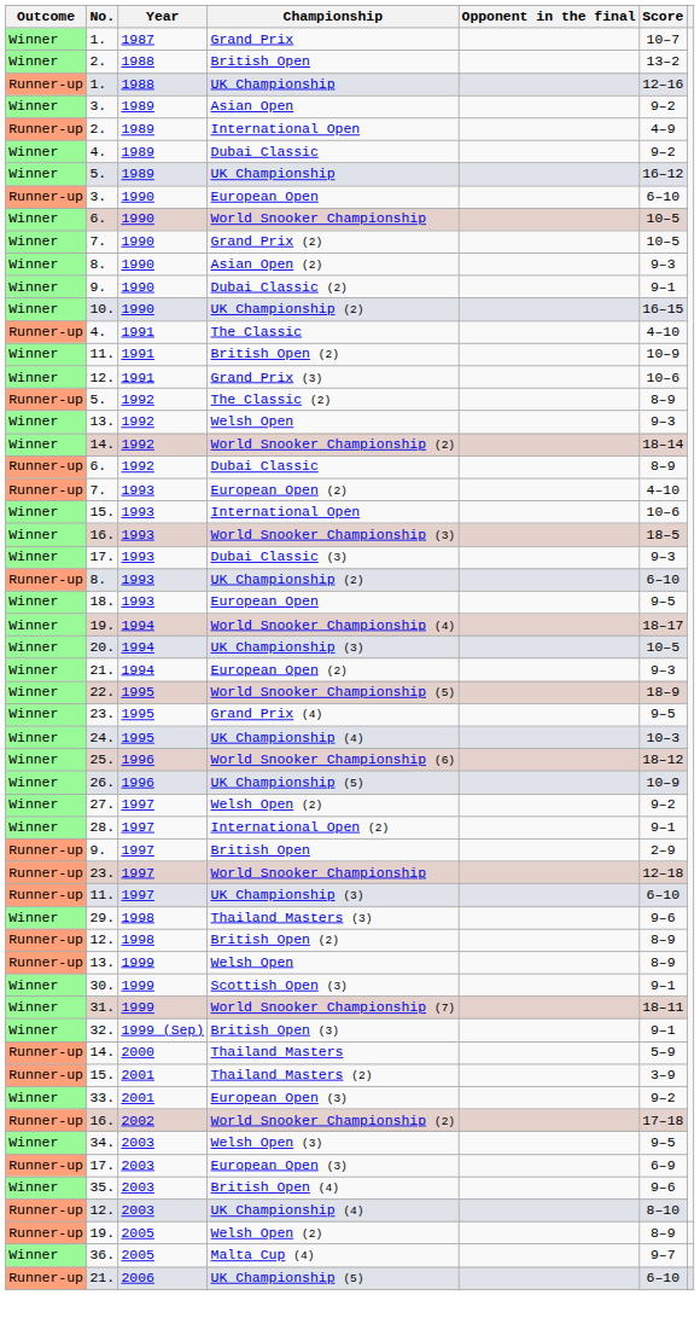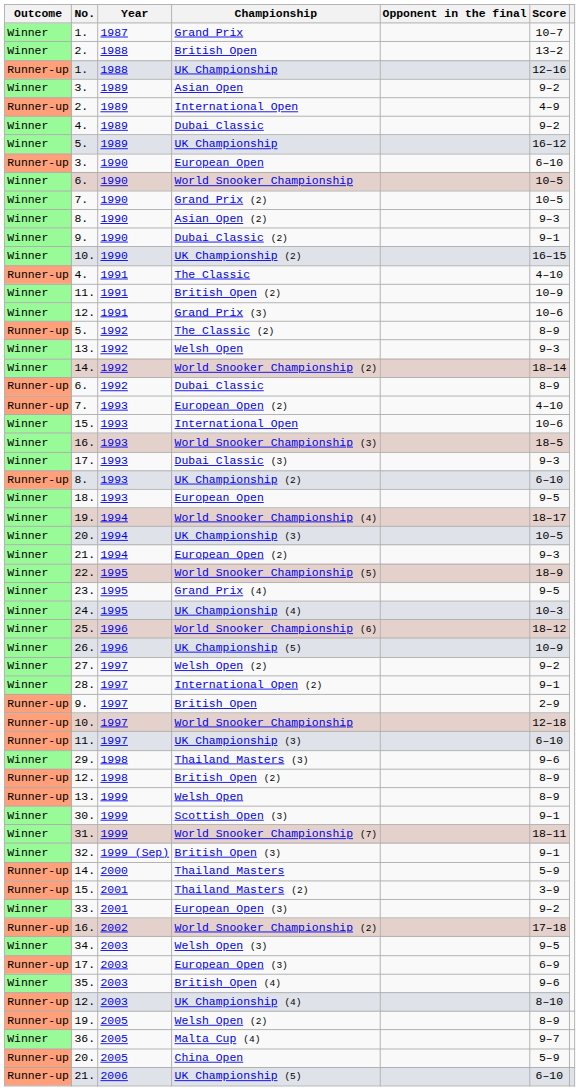 <table class="wikitable sortable">
 <tr>
 <th scope="col">Outcome</th>
 <th scope="col">No.</th>
 <th scope="col">Year</th>
 <th scope="col">Championship</th>
 <th scope="col">Opponent in the final</th>
 <th scope="col">Score</th>
 <th scope="col"></th>
 </tr>
 <tr>
 <td style="background:#98FB98">Winner</td>
 <td>1.</td>
 <td><a href='#'>1987</a></td>
 <td><a href='#'>Grand Prix</a></td>
 <td></td>
 <td align="center">10–7</td>
 <td rowspan=53  align="center"></td>
 </tr>
 <tr>
 <td style="background:#98FB98">Winner</td>
 <td>2.</td>
 <td><a href='#'>1988</a></td>
 <td><a href='#'>British Open</a></td>
 <td></td>
 <td align="center">13–2</td>
 </tr>
 <tr style="background:#dfe2e9;">
 <td style="background:#ffa07a;">Runner-up</td>
 <td>1.</td>
 <td><a href='#'>1988</a></td>
 <td><a href='#'>UK Championship</a></td>
 <td></td>
 <td align="center">12–16</td>
 </tr>
 <tr>
 <td style="background:#98FB98">Winner</td>
 <td>3.</td>
 <td><a href='#'>1989</a></td>
 <td><a href='#'>Asian Open</a></td>
 <td></td>
 <td align="center">9–2</td>
 </tr>
 <tr>
 <td style="background:#ffa07a;">Runner-up</td>
 <td>2.</td>
 <td><a href='#'>1989</a></td>
 <td><a href='#'>International Open</a></td>
 <td></td>
 <td align="center">4–9</td>
 </tr>
 <tr>
 <td style="background:#98FB98">Winner</td>
 <td>4.</td>
 <td><a href='#'>1989</a></td>
 <td><a href='#'>Dubai Classic</a></td>
 <td></td>
 <td align="center">9–2</td>
 </tr>
 <tr style="background:#dfe2e9;">
 <td style="background:#98FB98">Winner</td>
 <td>5.</td>
 <td><a href='#'>1989</a></td>
 <td><a href='#'>UK Championship</a></td>
 <td></td>
 <td align="center">16–12</td>
 </tr>
 <tr>
 <td style="background:#ffa07a;">Runner-up</td>
 <td>3.</td>
 <td><a href='#'>1990</a></td>
 <td><a href='#'>European Open</a></td>
 <td></td>
 <td align="center">6–10</td>
 </tr>
 <tr style="background:#e5d1cb;">
 <td style="background:#98FB98">Winner</td>
 <td>6.</td>
 <td><a href='#'>1990</a></td>
 <td><a href='#'>World Snooker Championship</a></td>
 <td></td>
 <td align="center">10–5</td>
 </tr>
 <tr>
 <td style="background:#98FB98">Winner</td>
 <td>7.</td>
 <td><a href='#'>1990</a></td>
 <td><a href='#'>Grand Prix</a> <small>(2)</small></td>
 <td></td>
 <td align="center">10–5</td>
 </tr>
 <tr>
 <td style="background:#98FB98">Winner</td>
 <td>8.</td>
 <td><a href='#'>1990</a></td>
 <td><a href='#'>Asian Open</a> <small>(2)</small></td>
 <td></td>
 <td align="center">9–3</td>
 </tr>
 <tr>
 <td style="background:#98FB98">Winner</td>
 <td>9.</td>
 <td><a href='#'>1990</a></td>
 <td><a href='#'>Dubai Classic</a> <small>(2)</small></td>
 <td></td>
 <td align="center">9–1</td>
 </tr>
 <tr style="background:#dfe2e9;">
 <td style="background:#98FB98">Winner</td>
 <td>10.</td>
 <td><a href='#'>1990</a></td>
 <td><a href='#'>UK Championship</a> <small>(2)</small></td>
 <td></td>
 <td align="center">16–15</td>
 </tr>
 <tr>
 <td style="background:#ffa07a;">Runner-up</td>
 <td>4.</td>
 <td><a href='#'>1991</a></td>
 <td><a href='#'>The Classic</a></td>
 <td></td>
 <td align="center">4–10</td>
 </tr>
 <tr>
 <td style="background:#98FB98">Winner</td>
 <td>11.</td>
 <td><a href='#'>1991</a></td>
 <td><a href='#'>British Open</a> <small>(2)</small></td>
 <td></td>
 <td align="center">10–9</td>
 </tr>
 <tr>
 <td style="background:#98FB98">Winner</td>
 <td>12.</td>
 <td><a href='#'>1991</a></td>
 <td><a href='#'>Grand Prix</a> <small>(3)</small></td>
 <td></td>
 <td align="center">10–6</td>
 </tr>
 <tr>
 <td style="background:#ffa07a;">Runner-up</td>
 <td>5.</td>
 <td><a href='#'>1992</a></td>
 <td><a href='#'>The Classic</a> <small>(2)</small></td>
 <td></td>
 <td align="center">8–9</td>
 </tr>
 <tr>
 <td style="background:#98FB98">Winner</td>
 <td>13.</td>
 <td><a href='#'>1992</a></td>
 <td><a href='#'>Welsh Open</a></td>
 <td></td>
 <td align="center">9–3</td>
 </tr>
 <tr style="background:#e5d1cb;">
 <td style="background:#98FB98">Winner</td>
 <td>14.</td>
 <td><a href='#'>1992</a></td>
 <td><a href='#'>World Snooker Championship</a> <small>(2)</small></td>
 <td></td>
 <td align="center">18–14</td>
 </tr>
 <tr>
 <td style="background:#ffa07a;">Runner-up</td>
 <td>6.</td>
 <td><a href='#'>1992</a></td>
 <td><a href='#'>Dubai Classic</a></td>
 <td></td>
 <td align="center">8–9</td>
 </tr>
 <tr>
 <td style="background:#ffa07a;">Runner-up</td>
 <td>7.</td>
 <td><a href='#'>1993</a></td>
 <td><a href='#'>European Open</a> <small>(2)</small></td>
 <td></td>
 <td align="center">4–10</td>
 </tr>
 <tr>
 <td style="background:#98FB98">Winner</td>
 <td>15.</td>
 <td><a href='#'>1993</a></td>
 <td><a href='#'>International Open</a></td>
 <td></td>
 <td align="center">10–6</td>
 </tr>
 <tr style="background:#e5d1cb;">
 <td style="background:#98FB98">Winner</td>
 <td>16.</td>
 <td><a href='#'>1993</a></td>
 <td><a href='#'>World Snooker Championship</a> <small>(3)</small></td>
 <td></td>
 <td align="center">18–5</td>
 </tr>
 <tr>
 <td style="background:#98FB98">Winner</td>
 <td>17.</td>
 <td><a href='#'>1993</a></td>
 <td><a href='#'>Dubai Classic</a> <small>(3)</small></td>
 <td></td>
 <td align="center">9–3</td>
 </tr>
 <tr style="background:#dfe2e9;">
 <td style="background:#ffa07a;">Runner-up</td>
 <td>8.</td>
 <td><a href='#'>1993</a></td>
 <td><a href='#'>UK Championship</a> <small>(2)</small></td>
 <td></td>
 <td align="center">6–10</td>
 </tr>
 <tr>
 <td style="background:#98FB98">Winner</td>
 <td>18.</td>
 <td><a href='#'>1993</a></td>
 <td><a href='#'>European Open</a></td>
 <td></td>
 <td align="center">9–5</td>
 </tr>
 <tr style="background:#e5d1cb;">
 <td style="background:#98FB98">Winner</td>
 <td>19.</td>
 <td><a href='#'>1994</a></td>
 <td><a href='#'>World Snooker Championship</a> <small>(4)</small></td>
 <td></td>
 <td align="center">18–17</td>
 </tr>
 <tr style="background:#dfe2e9;">
 <td style="background:#98FB98">Winner</td>
 <td>20.</td>
 <td><a href='#'>1994</a></td>
 <td><a href='#'>UK Championship</a> <small>(3)</small></td>
 <td></td>
 <td align="center">10–5</td>
 </tr>
 <tr>
 <td style="background:#98FB98">Winner</td>
 <td>21.</td>
 <td><a href='#'>1994</a></td>
 <td><a href='#'>European Open</a> <small>(2)</small></td>
 <td></td>
 <td align="center">9–3</td>
 </tr>
 <tr style="background:#e5d1cb;">
 <td style="background:#98FB98">Winner</td>
 <td>22.</td>
 <td><a href='#'>1995</a></td>
 <td><a href='#'>World Snooker Championship</a> <small>(5)</small></td>
 <td></td>
 <td align="center">18–9</td>
 </tr>
 <tr>
 <td style="background:#98FB98">Winner</td>
 <td>23.</td>
 <td><a href='#'>1995</a></td>
 <td><a href='#'>Grand Prix</a> <small>(4)</small></td>
 <td></td>
 <td align="center">9–5</td>
 </tr>
 <tr style="background:#dfe2e9;">
 <td style="background:#98FB98">Winner</td>
 <td>24.</td>
 <td><a href='#'>1995</a></td>
 <td><a href='#'>UK Championship</a> <small>(4)</small></td>
 <td></td>
 <td align="center">10–3</td>
 </tr>
 <tr style="background:#e5d1cb;">
 <td style="background:#98FB98">Winner</td>
 <td>25.</td>
 <td><a href='#'>1996</a></td>
 <td><a href='#'>World Snooker Championship</a> <small>(6)</small></td>
 <td></td>
 <td align="center">18–12</td>
 </tr>
 <tr style="background:#dfe2e9;">
 <td style="background:#98FB98">Winner</td>
 <td>26.</td>
 <td><a href='#'>1996</a></td>
 <td><a href='#'>UK Championship</a> <small>(5)</small></td>
 <td></td>
 <td align="center">10–9</td>
 </tr>
 <tr>
 <td style="background:#98FB98">Winner</td>
 <td>27.</td>
 <td><a href='#'>1997</a></td>
 <td><a href='#'>Welsh Open</a> <small>(2)</small></td>
 <td></td>
 <td align="center">9–2</td>
 </tr>
 <tr>
 <td style="background:#98FB98">Winner</td>
 <td>28.</td>
 <td><a href='#'>1997</a></td>
 <td><a href='#'>International Open</a> <small>(2)</small></td>
 <td></td>
 <td align="center">9–1</td>
 </tr>
 <tr>
 <td style="background:#ffa07a;">Runner-up</td>
 <td>9.</td>
 <td><a href='#'>1997</a></td>
 <td><a href='#'>British Open</a></td>
 <td></td>
 <td align="center">2–9</td>
 </tr>
 <tr style="background:#e5d1cb;">
 <td style="background:#ffa07a;">Runner-up</td>
-<td>23.</td>
+<td>10.</td>
 <td><a href='#'>1997</a></td>
 <td><a href='#'>World Snooker Championship</a></td>
 <td></td>
 <td align="center">12–18</td>
 </tr>
 <tr style="background:#dfe2e9;">
 <td style="background:#ffa07a;">Runner-up</td>
 <td>11.</td>
 <td><a href='#'>1997</a></td>
 <td><a href='#'>UK Championship</a> <small>(3)</small></td>
 <td></td>
 <td align="center">6–10</td>
 </tr>
 <tr>
 <td style="background:#98FB98">Winner</td>
 <td>29.</td>
 <td><a href='#'>1998</a></td>
 <td><a href='#'>Thailand Masters</a> <small>(3)</small></td>
 <td></td>
 <td align="center">9–6</td>
 </tr>
 <tr>
 <td style="background:#ffa07a;">Runner-up</td>
 <td>12.</td>
 <td><a href='#'>1998</a></td>
 <td><a href='#'>British Open</a> <small>(2)</small></td>
 <td></td>
 <td align="center">8–9</td>
 </tr>
 <tr>
 <td style="background:#ffa07a;">Runner-up</td>
 <td>13.</td>
 <td><a href='#'>1999</a></td>
 <td><a href='#'>Welsh Open</a></td>
 <td></td>
 <td align="center">8–9</td>
 </tr>
 <tr>
 <td style="background:#98FB98">Winner</td>
 <td>30.</td>
 <td><a href='#'>1999</a></td>
 <td><a href='#'>Scottish Open</a> <small>(3)</small></td>
 <td></td>
 <td align="center">9–1</td>
 </tr>
 <tr style="background:#e5d1cb;">
 <td style="background:#98FB98">Winner</td>
 <td>31.</td>
 <td><a href='#'>1999</a></td>
 <td><a href='#'>World Snooker Championship</a> <small>(7)</small></td>
 <td></td>
 <td align="center">18–11</td>
 </tr>
 <tr>
 <td style="background:#98FB98">Winner</td>
 <td>32.</td>
 <td><a href='#'>1999 (Sep)</a></td>
 <td><a href='#'>British Open</a> <small>(3)</small></td>
 <td></td>
 <td align="center">9–1</td>
 </tr>
 <tr>
 <td style="background:#ffa07a;">Runner-up</td>
 <td>14.</td>
 <td><a href='#'>2000</a></td>
 <td><a href='#'>Thailand Masters</a></td>
 <td></td>
 <td align="center">5–9</td>
 </tr>
 <tr>
 <td style="background:#ffa07a;">Runner-up</td>
 <td>15.</td>
 <td><a href='#'>2001</a></td>
 <td><a href='#'>Thailand Masters</a> <small>(2)</small></td>
 <td></td>
 <td align="center">3–9</td>
 </tr>
 <tr>
 <td style="background:#98FB98">Winner</td>
 <td>33.</td>
 <td><a href='#'>2001</a></td>
 <td><a href='#'>European Open</a> <small>(3)</small></td>
 <td></td>
 <td align="center">9–2</td>
 </tr>
 <tr style="background:#e5d1cb;">
 <td style="background:#ffa07a;">Runner-up</td>
 <td>16.</td>
 <td><a href='#'>2002</a></td>
 <td><a href='#'>World Snooker Championship</a> <small>(2)</small></td>
 <td></td>
 <td align="center">17–18</td>
 </tr>
 <tr>
 <td style="background:#98FB98">Winner</td>
 <td>34.</td>
 <td><a href='#'>2003</a></td>
 <td><a href='#'>Welsh Open</a> <small>(3)</small></td>
 <td></td>
 <td align="center">9–5</td>
 </tr>
 <tr>
 <td style="background:#ffa07a;">Runner-up</td>
 <td>17.</td>
 <td><a href='#'>2003</a></td>
 <td><a href='#'>European Open</a> <small>(3)</small></td>
 <td></td>
 <td align="center">6–9</td>
 </tr>
 <tr>
 <td style="background:#98FB98">Winner</td>
 <td>35.</td>
 <td><a href='#'>2003</a></td>
 <td><a href='#'>British Open</a> <small>(4)</small></td>
 <td></td>
 <td align="center">9–6</td>
 </tr>
 <tr style="background:#dfe2e9;">
 <td style="background:#ffa07a;">Runner-up</td>
 <td>12.</td>
 <td><a href='#'>2003</a></td>
 <td><a href='#'>UK Championship</a> <small>(4)</small></td>
 <td></td>
 <td align="center">8–10</td>
 </tr>
 <tr>
 <td style="background:#ffa07a;">Runner-up</td>
 <td>19.</td>
 <td><a href='#'>2005</a></td>
 <td><a href='#'>Welsh Open</a> <small>(2)</small></td>
 <td></td>
 <td align="center">8–9</td>
 <td></td>
 </tr>
 <tr>
 <td style="background:#98FB98">Winner</td>
 <td>36.</td>
 <td><a href='#'>2005</a></td>
 <td><a href='#'>Malta Cup</a> <small>(4)</small></td>
 <td></td>
 <td align="center">9–7</td>
 <td></td>
 </tr>
+<tr>
+<td style="background:#ffa07a;">Runner-up</td>
+<td>20.</td>
+<td><a href='#'>2005</a></td>
+<td><a href='#'>China Open</a></td>
+<td></td>
+<td align="center">5–9</td>
+<td></td>
+</tr>
 <tr style="background:#dfe2e9;">
 <td style="background:#ffa07a;">Runner-up</td>
 <td>21.</td>
 <td><a href='#'>2006</a></td>
 <td><a href='#'>UK Championship</a> <small>(5)</small></td>
 <td></td>
 <td align="center">6–10</td>
 <td></td>
 </tr>
 </table>
